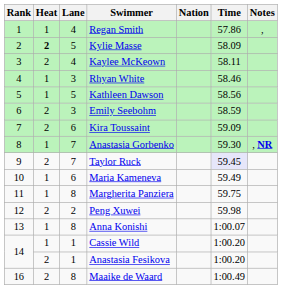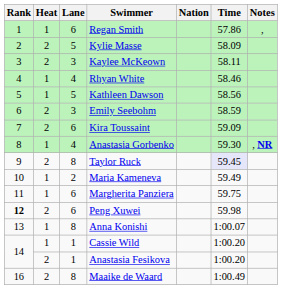 <table class="wikitable sortable" style="text-align:center">
 <tr>
 <th>Rank</th>
 <th>Heat</th>
 <th>Lane</th>
 <th>Swimmer</th>
 <th>Nation</th>
 <th>Time</th>
 <th>Notes</th>
 </tr>
 <tr bgcolor=bbf3bb>
 <td>1</td>
 <td>1</td>
-<td>4</td>
+<td>6</td>
 <td align=left><a href='#'>Regan Smith</a></td>
 <td align=left></td>
 <td>57.86</td>
 <td>, </td>
 </tr>
 <tr bgcolor=bbf3bb>
 <td>2</td>
-<td><strong>2</strong></td>
+<td>2</td>
 <td>5</td>
 <td align=left><a href='#'>Kylie Masse</a></td>
 <td align=left></td>
 <td>58.09</td>
 <td></td>
 </tr>
 <tr bgcolor=bbf3bb>
 <td>3</td>
 <td>2</td>
-<td>4</td>
+<td>3</td>
 <td align=left><a href='#'>Kaylee McKeown</a></td>
 <td align=left></td>
 <td>58.11</td>
 <td></td>
 </tr>
 <tr bgcolor=bbf3bb>
 <td>4</td>
 <td>1</td>
-<td>3</td>
+<td>4</td>
 <td align=left><a href='#'>Rhyan White</a></td>
 <td align=left></td>
 <td>58.46</td>
 <td></td>
 </tr>
 <tr bgcolor=bbf3bb>
 <td>5</td>
 <td>1</td>
 <td>5</td>
 <td align=left><a href='#'>Kathleen Dawson</a></td>
 <td align=left></td>
 <td>58.56</td>
 <td></td>
 </tr>
 <tr bgcolor=bbf3bb>
 <td>6</td>
 <td>2</td>
 <td>3</td>
 <td align=left><a href='#'>Emily Seebohm</a></td>
 <td align=left></td>
 <td>58.59</td>
 <td></td>
 </tr>
 <tr bgcolor=bbf3bb>
 <td>7</td>
 <td>2</td>
 <td>6</td>
 <td align=left><a href='#'>Kira Toussaint</a></td>
 <td align=left></td>
 <td>59.09</td>
 <td></td>
 </tr>
 <tr bgcolor=bbf3bb>
 <td>8</td>
 <td>1</td>
-<td>7</td>
+<td>4</td>
 <td align=left><a href='#'>Anastasia Gorbenko</a></td>
 <td align=left></td>
 <td>59.30</td>
 <td>, <strong><a href='#'>NR</a></strong></td>
 </tr>
 <tr>
 <td>9</td>
 <td>2</td>
-<td>7</td>
+<td>8</td>
 <td align=left><a href='#'>Taylor Ruck</a></td>
 <td align=left></td>
 <td style="background: lavender;">59.45</td>
 <td></td>
 </tr>
 <tr>
 <td>10</td>
 <td>1</td>
-<td>6</td>
+<td>2</td>
 <td align=left><a href='#'>Maria Kameneva</a></td>
 <td align=left></td>
 <td>59.49</td>
 <td></td>
 </tr>
 <tr>
 <td>11</td>
 <td>1</td>
-<td>8</td>
+<td>6</td>
 <td align=left><a href='#'>Margherita Panziera</a></td>
 <td align=left></td>
 <td>59.75</td>
 <td></td>
 </tr>
 <tr>
-<td>12</td>
+<td><strong>12</strong></td>
 <td>2</td>
-<td>2</td>
+<td>6</td>
 <td align=left><a href='#'>Peng Xuwei</a></td>
 <td align=left></td>
 <td>59.98</td>
 <td></td>
 </tr>
 <tr>
 <td>13</td>
 <td>1</td>
 <td>8</td>
 <td align=left><a href='#'>Anna Konishi</a></td>
 <td align=left></td>
 <td>1:00.07</td>
 <td></td>
 </tr>
 <tr>
 <td rowspan="2">14</td>
 <td>1</td>
 <td>1</td>
 <td align=left><a href='#'>Cassie Wild</a></td>
 <td align=left></td>
 <td>1:00.20</td>
 <td></td>
 </tr>
 <tr>
 <td>2</td>
 <td>1</td>
 <td align=left><a href='#'>Anastasia Fesikova</a></td>
 <td align=left></td>
 <td>1:00.20</td>
 <td></td>
 </tr>
 <tr>
 <td>16</td>
 <td>2</td>
 <td>8</td>
 <td align=left><a href='#'>Maaike de Waard</a></td>
 <td align=left></td>
 <td>1:00.49</td>
 <td></td>
 </tr>
 </table>
